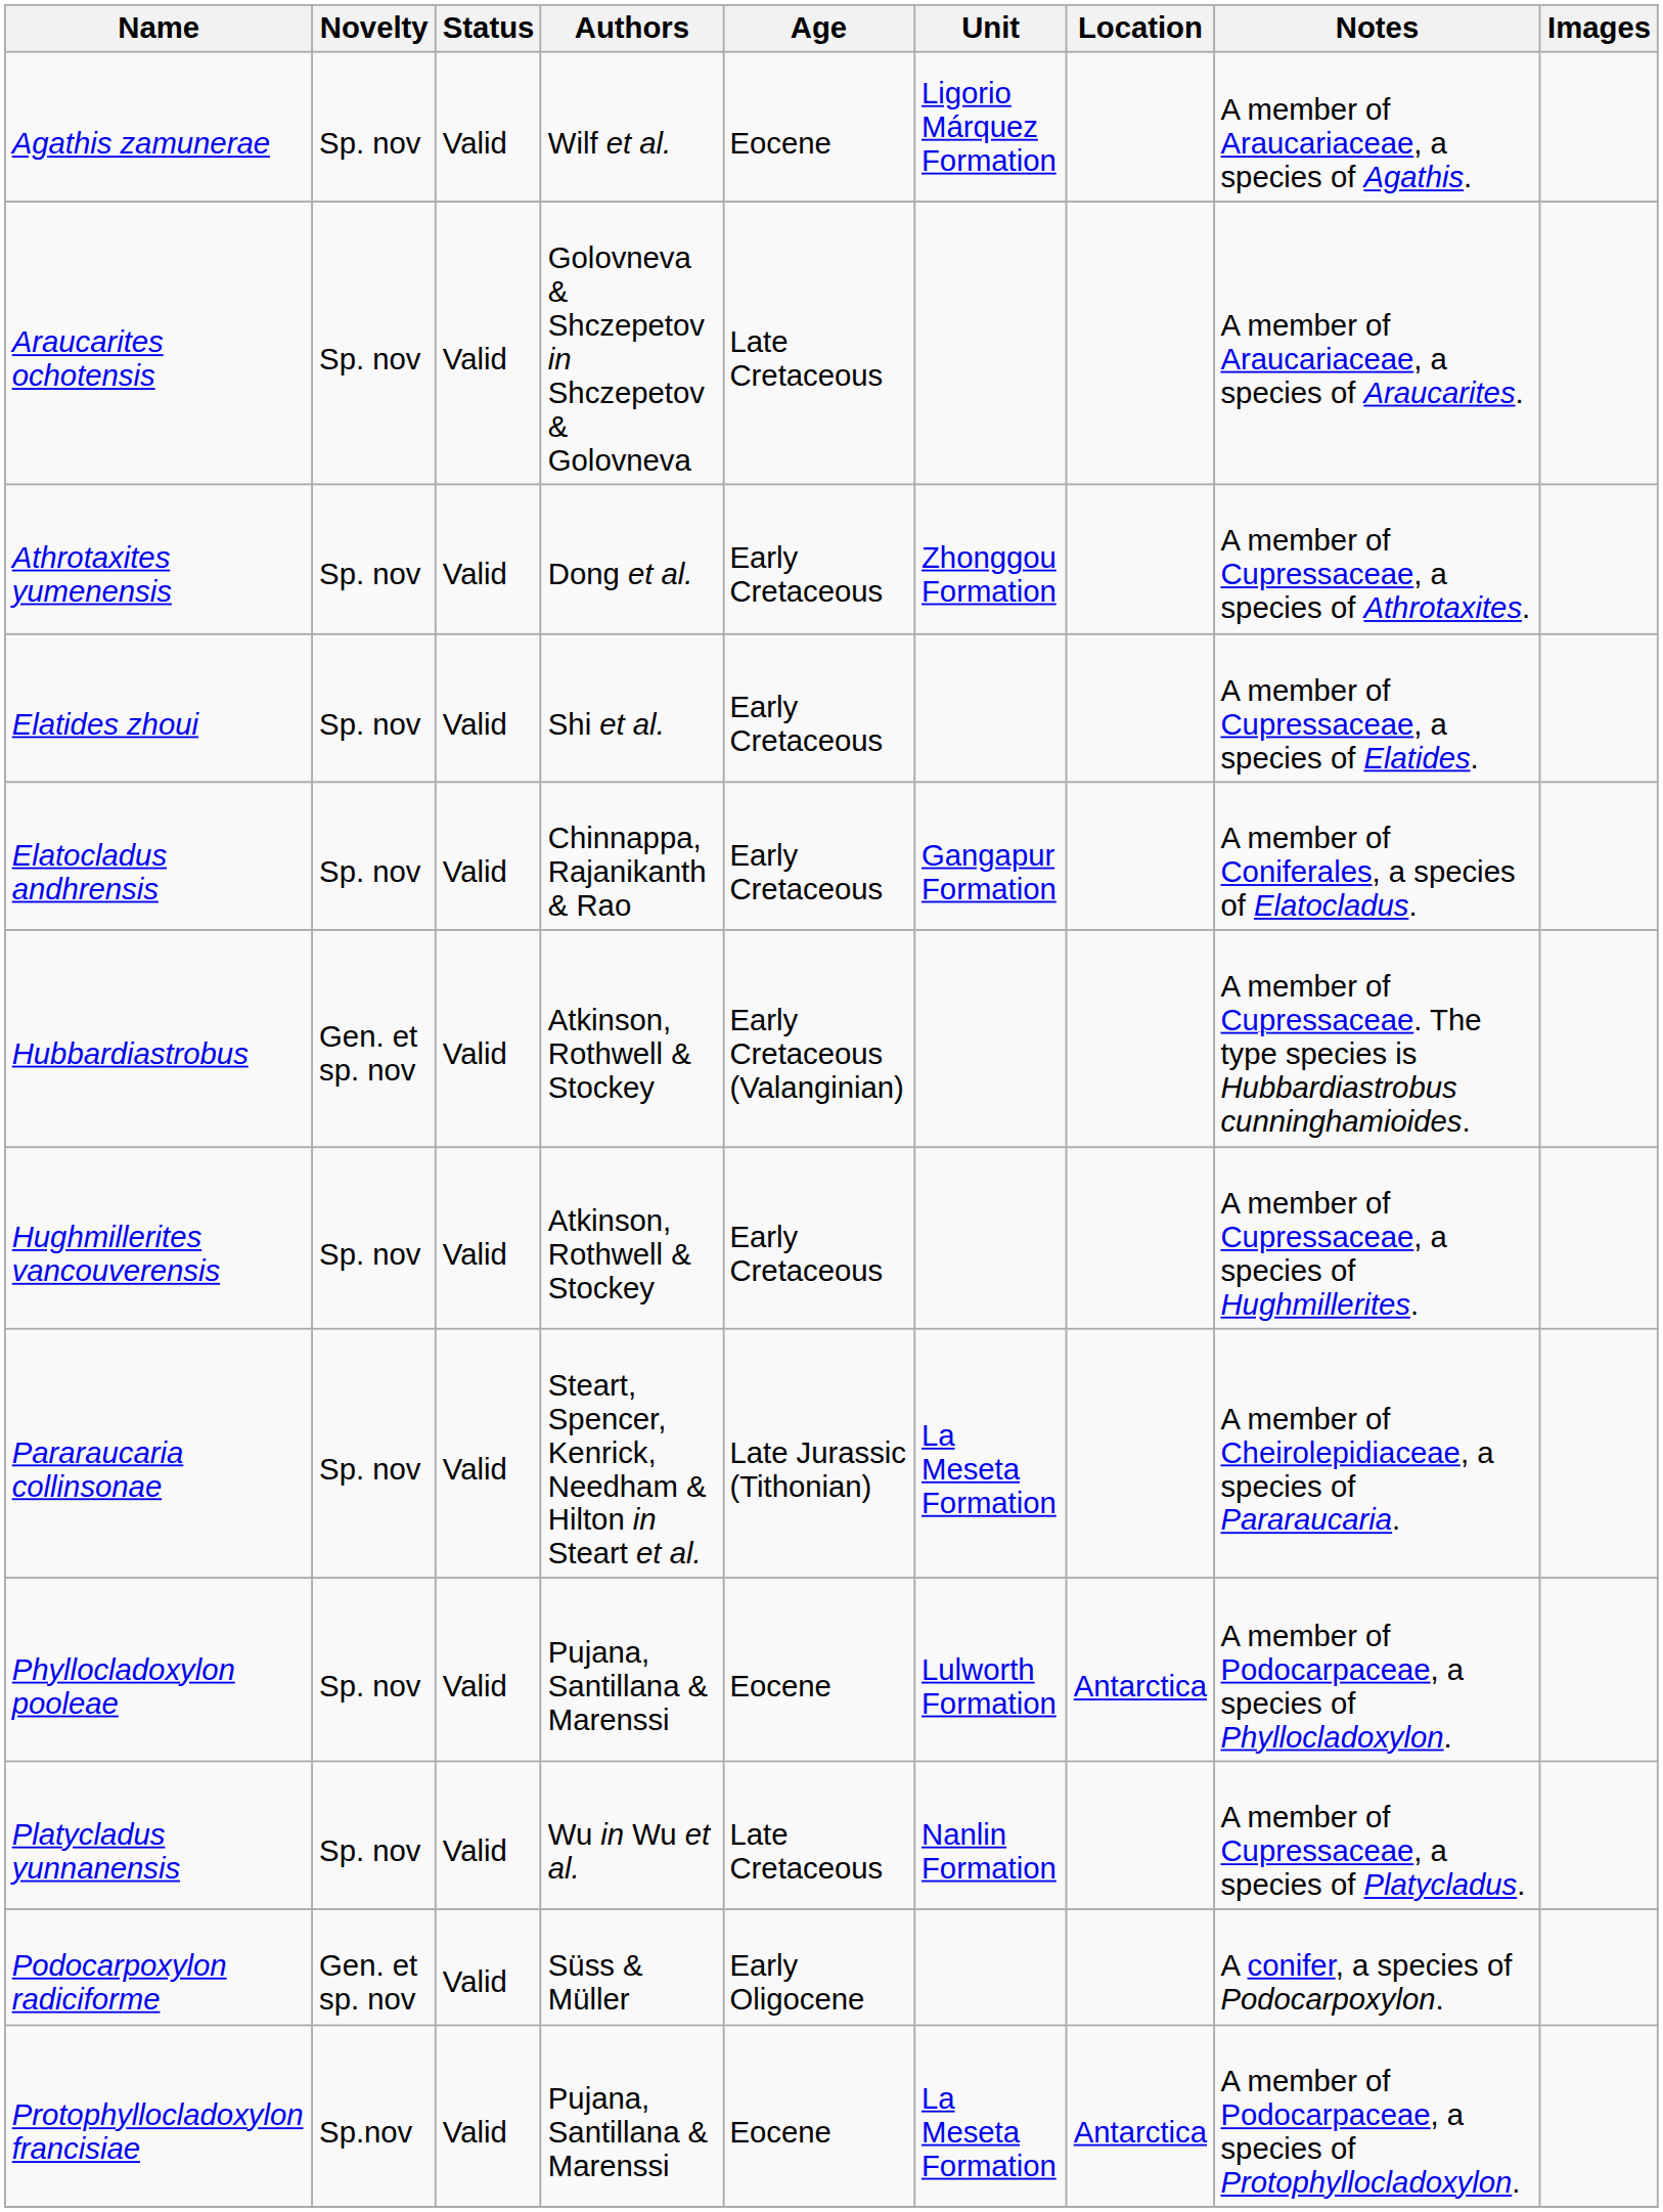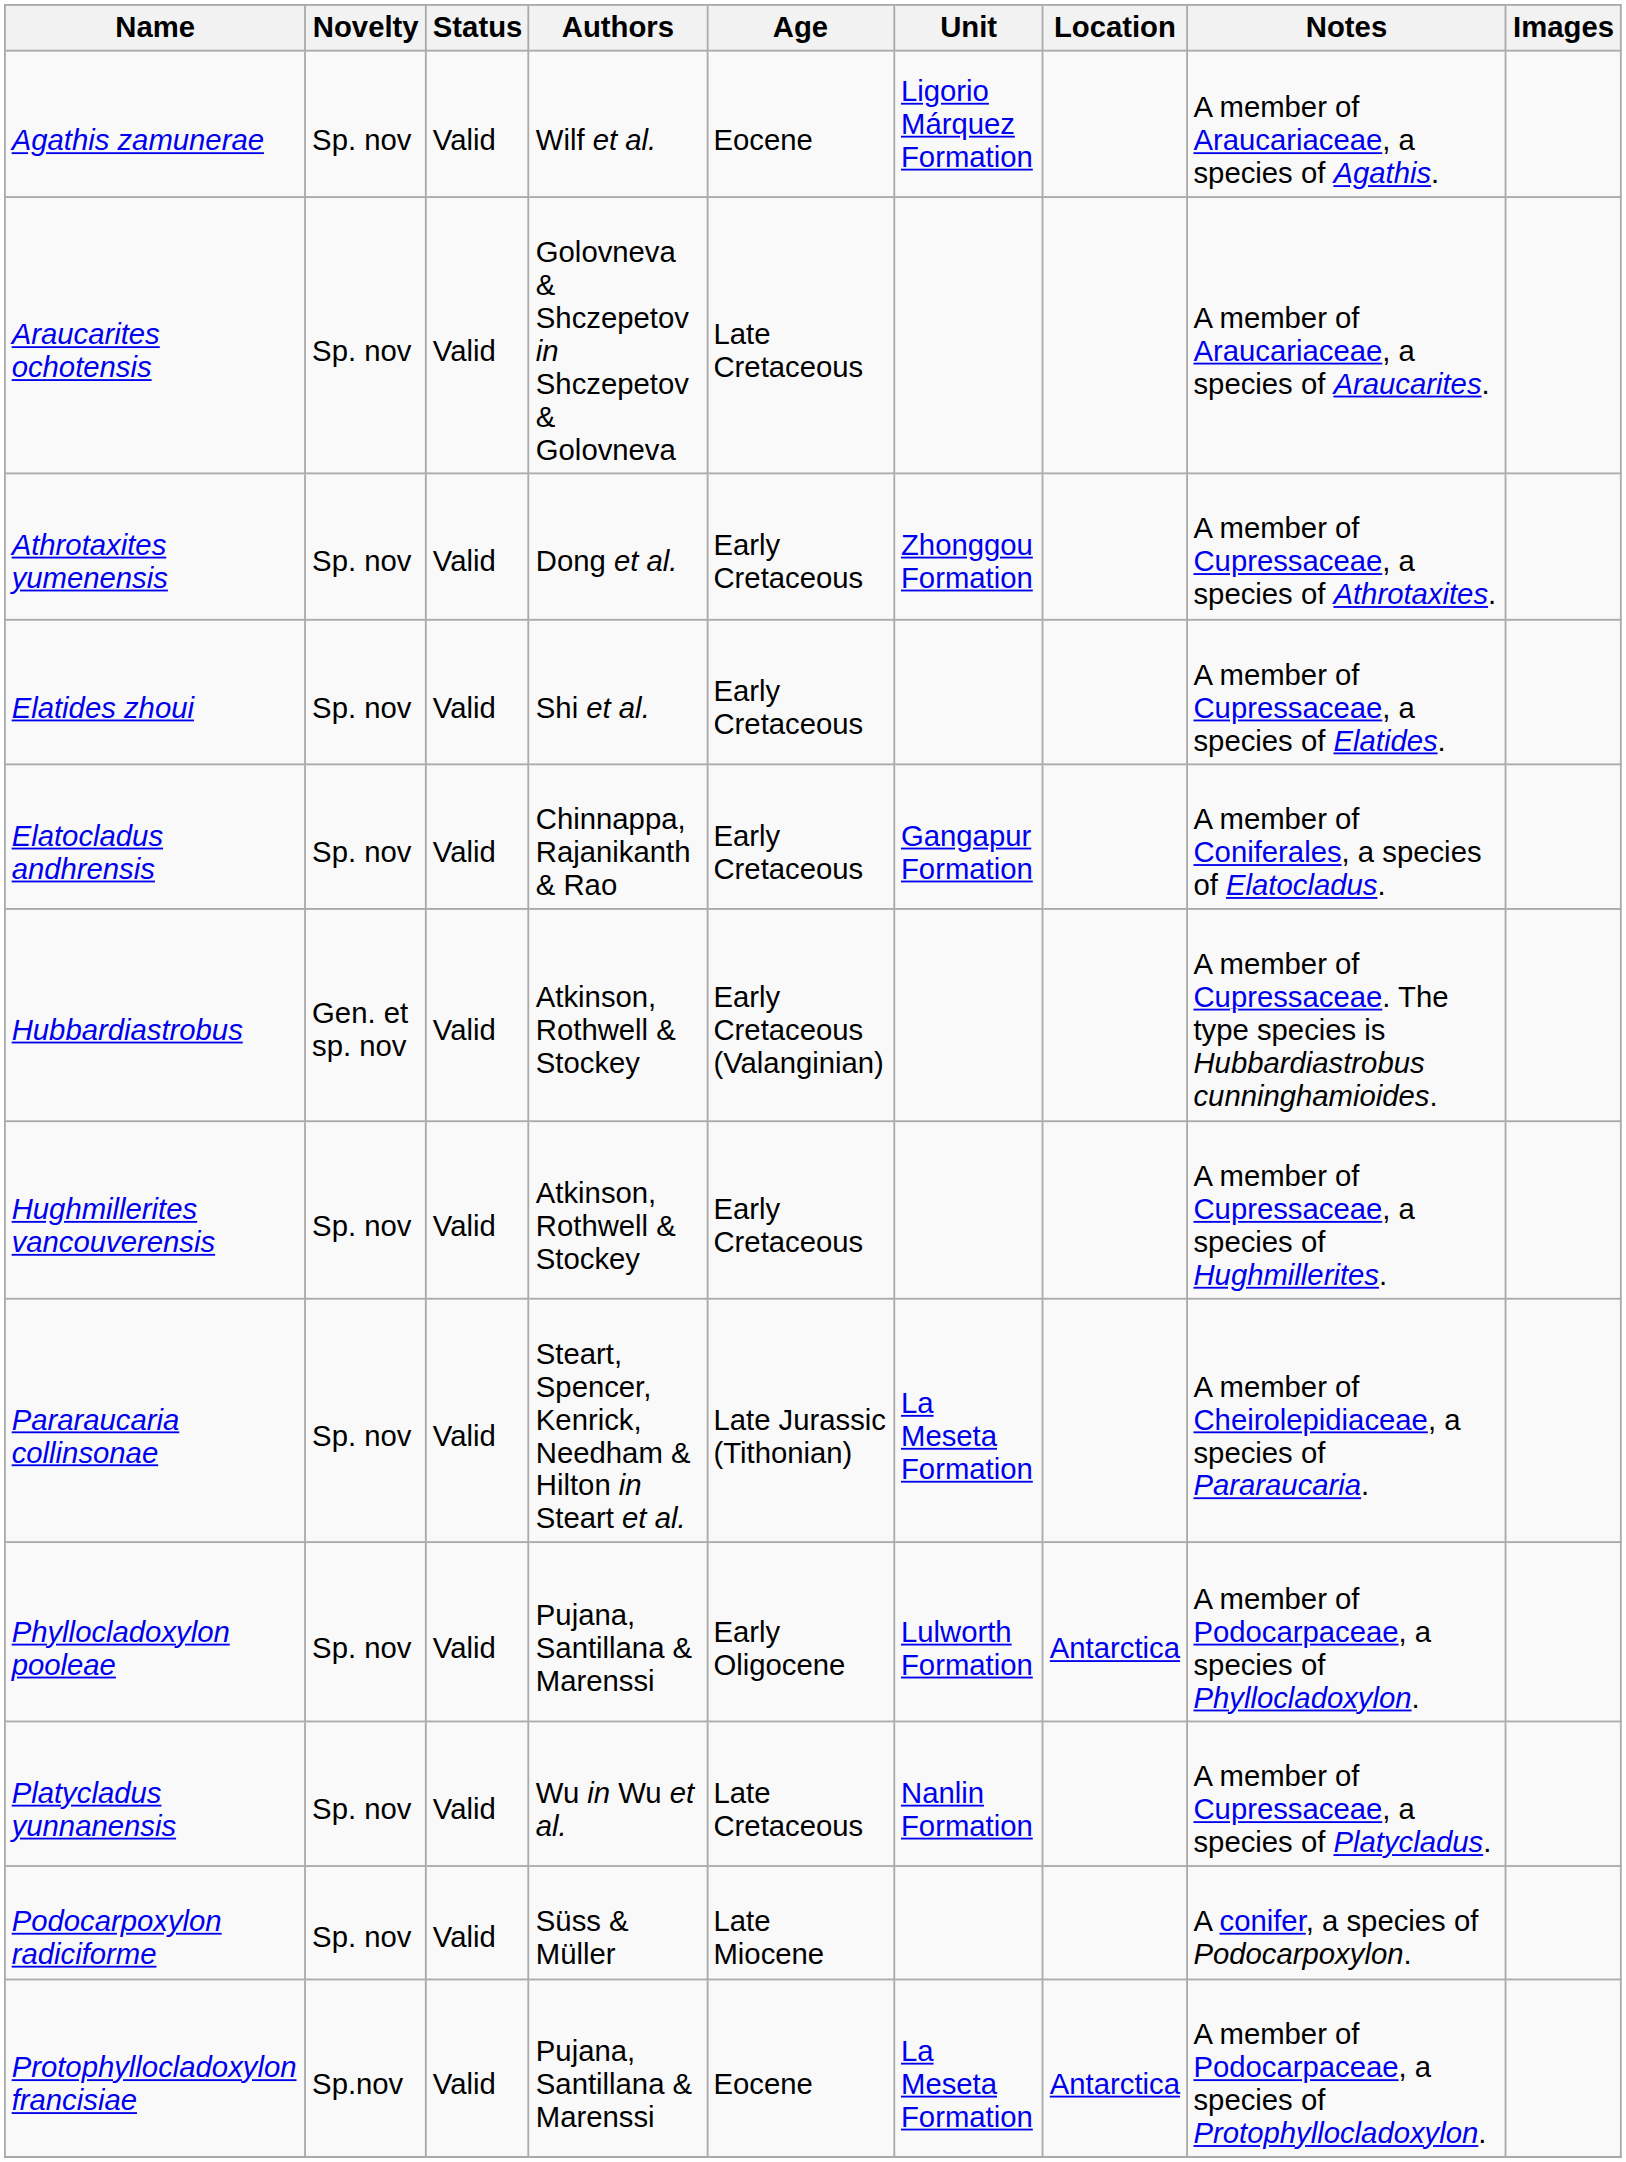 <table class="wikitable sortable" align="center" width="100%">
 <tr>
 <th>Name</th>
 <th>Novelty</th>
 <th>Status</th>
 <th>Authors</th>
 <th>Age</th>
 <th>Unit</th>
 <th>Location</th>
 <th>Notes</th>
 <th>Images</th>
 </tr>
 <tr>
 <td><br><em><a href='#'>Agathis zamunerae</a></em></td>
 <td><br>Sp. nov</td>
 <td><br>Valid</td>
 <td><br>Wilf <em>et al.</em></td>
 <td><br>Eocene</td>
 <td><a href='#'>Ligorio Márquez Formation</a></td>
 <td><br></td>
 <td><br>A member of <a href='#'>Araucariaceae</a>, a species of <em><a href='#'>Agathis</a></em>.</td>
 <td></td>
 </tr>
 <tr>
 <td><br><em><a href='#'>Araucarites ochotensis</a></em></td>
 <td><br>Sp. nov</td>
 <td><br>Valid</td>
 <td><br>Golovneva & Shczepetov <em>in</em> Shczepetov & Golovneva</td>
 <td><br>Late Cretaceous</td>
 <td></td>
 <td><br></td>
 <td><br>A member of <a href='#'>Araucariaceae</a>, a species of <em><a href='#'>Araucarites</a></em>.</td>
 <td></td>
 </tr>
 <tr>
 <td><br><em><a href='#'>Athrotaxites yumenensis</a></em></td>
 <td><br>Sp. nov</td>
 <td><br>Valid</td>
 <td><br>Dong <em>et al.</em></td>
 <td><br>Early Cretaceous</td>
 <td><br><a href='#'>Zhonggou Formation</a></td>
 <td><br></td>
 <td><br>A member of <a href='#'>Cupressaceae</a>, a species of <em><a href='#'>Athrotaxites</a></em>.</td>
 <td></td>
 </tr>
 <tr>
 <td><br><em><a href='#'>Elatides zhoui</a></em></td>
 <td><br>Sp. nov</td>
 <td><br>Valid</td>
 <td><br>Shi <em>et al.</em></td>
 <td><br>Early Cretaceous</td>
 <td></td>
 <td><br></td>
 <td><br>A member of <a href='#'>Cupressaceae</a>, a species of <em><a href='#'>Elatides</a></em>.</td>
 <td></td>
 </tr>
 <tr>
 <td><br><em><a href='#'>Elatocladus andhrensis</a></em></td>
 <td><br>Sp. nov</td>
 <td><br>Valid</td>
 <td><br>Chinnappa, Rajanikanth & Rao</td>
 <td><br>Early Cretaceous</td>
 <td><br><a href='#'>Gangapur Formation</a></td>
 <td><br></td>
 <td><br>A member of <a href='#'>Coniferales</a>, a species of <em><a href='#'>Elatocladus</a></em>.</td>
 <td></td>
 </tr>
 <tr>
 <td><br><em><a href='#'>Hubbardiastrobus</a></em></td>
 <td><br>Gen. et sp. nov</td>
 <td><br>Valid</td>
 <td><br>Atkinson, Rothwell & Stockey</td>
 <td><br>Early Cretaceous (Valanginian)</td>
 <td></td>
 <td><br></td>
 <td><br>A member of <a href='#'>Cupressaceae</a>. The type species is <em>Hubbardiastrobus cunninghamioides</em>.</td>
 <td></td>
 </tr>
 <tr>
 <td><br><em><a href='#'>Hughmillerites vancouverensis</a></em></td>
 <td><br>Sp. nov</td>
 <td><br>Valid</td>
 <td><br>Atkinson, Rothwell & Stockey</td>
 <td><br>Early Cretaceous</td>
 <td></td>
 <td><br></td>
 <td><br>A member of <a href='#'>Cupressaceae</a>, a species of <em><a href='#'>Hughmillerites</a></em>.</td>
 <td></td>
 </tr>
 <tr>
 <td><br><em><a href='#'>Pararaucaria collinsonae</a></em></td>
 <td><br>Sp. nov</td>
 <td><br>Valid</td>
 <td><br>Steart, Spencer, Kenrick, Needham & Hilton <em>in</em> Steart <em>et al.</em></td>
 <td><br>Late Jurassic (Tithonian)</td>
 <td><br><a href='#'>La Meseta Formation</a></td>
 <td><br></td>
 <td><br>A member of <a href='#'>Cheirolepidiaceae</a>, a species of <em><a href='#'>Pararaucaria</a></em>.</td>
 <td></td>
 </tr>
 <tr>
 <td><br><em><a href='#'>Phyllocladoxylon pooleae</a></em></td>
 <td><br>Sp. nov</td>
 <td><br>Valid</td>
 <td><br>Pujana, Santillana & Marenssi</td>
-<td><br>Eocene</td>
+<td><br>Early Oligocene</td>
 <td><br><a href='#'>Lulworth Formation</a></td>
 <td><br><a href='#'>Antarctica</a></td>
 <td><br>A member of <a href='#'>Podocarpaceae</a>, a species of <em><a href='#'>Phyllocladoxylon</a></em>.</td>
 <td></td>
 </tr>
 <tr>
 <td><br><em><a href='#'>Platycladus yunnanensis</a></em></td>
 <td><br>Sp. nov</td>
 <td><br>Valid</td>
 <td><br>Wu <em>in</em> Wu <em>et al.</em></td>
 <td><br>Late Cretaceous</td>
 <td><br><a href='#'>Nanlin Formation</a></td>
 <td><br></td>
 <td><br>A member of <a href='#'>Cupressaceae</a>, a species of <em><a href='#'>Platycladus</a></em>.</td>
 <td></td>
 </tr>
 <tr>
 <td><br><em><a href='#'>Podocarpoxylon radiciforme</a></em></td>
-<td><br>Gen. et sp. nov</td>
+<td><br>Sp. nov</td>
 <td><br>Valid</td>
 <td><br>Süss & Müller</td>
-<td><br>Early Oligocene</td>
+<td><br>Late Miocene</td>
 <td></td>
 <td><br></td>
 <td><br>A <a href='#'>conifer</a>, a species of <em>Podocarpoxylon</em>.</td>
 <td></td>
 </tr>
 <tr>
 <td><br><em><a href='#'>Protophyllocladoxylon francisiae</a></em></td>
 <td><br>Sp.nov</td>
 <td><br>Valid</td>
 <td><br>Pujana, Santillana & Marenssi</td>
 <td><br>Eocene</td>
 <td><br><a href='#'>La Meseta Formation</a></td>
 <td><br><a href='#'>Antarctica</a></td>
 <td><br>A member of <a href='#'>Podocarpaceae</a>, a species of <em><a href='#'>Protophyllocladoxylon</a></em>.</td>
 <td></td>
 </tr>
 <tr>
 </tr>
 </table>
